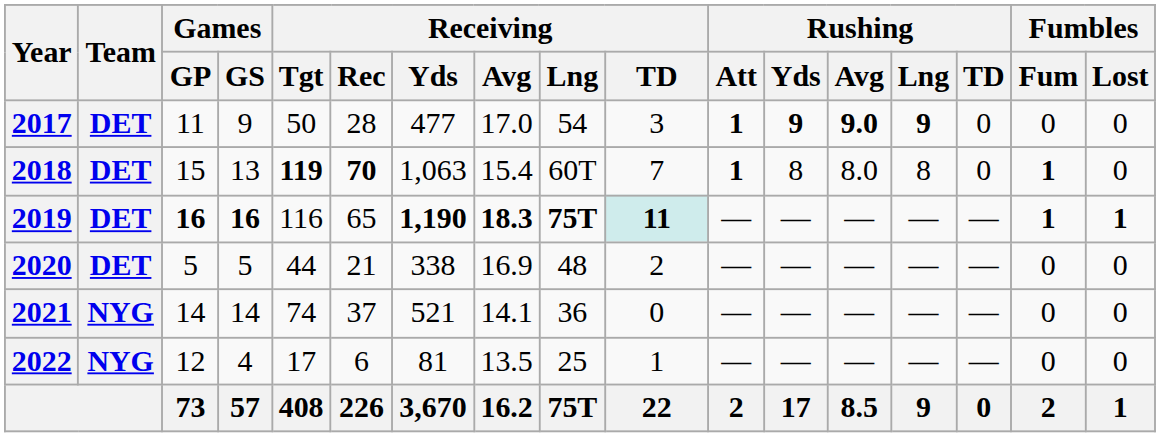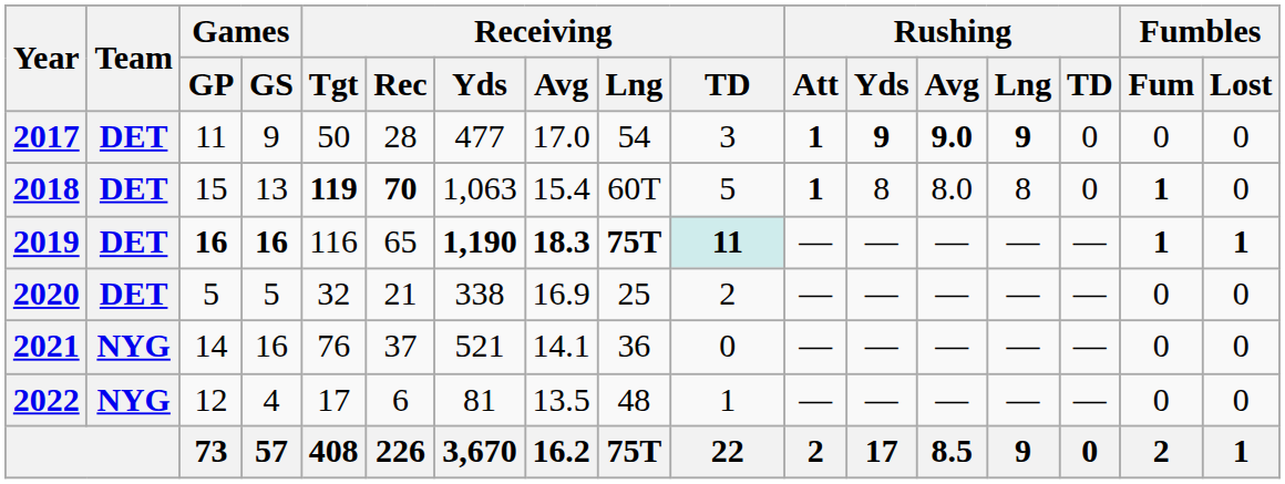 <table class="wikitable" style="text-align:center">
 <tr>
 <th rowspan="2">Year</th>
 <th rowspan="2">Team</th>
 <th colspan="2">Games</th>
 <th colspan="6">Receiving</th>
 <th colspan="5">Rushing</th>
 <th colspan="2">Fumbles</th>
 </tr>
 <tr>
 <th>GP</th>
 <th>GS</th>
 <th>Tgt</th>
 <th>Rec</th>
 <th>Yds</th>
 <th>Avg</th>
 <th>Lng</th>
 <th>TD</th>
 <th>Att</th>
 <th>Yds</th>
 <th>Avg</th>
 <th>Lng</th>
 <th>TD</th>
 <th>Fum</th>
 <th>Lost</th>
 </tr>
 <tr>
 <th><a href='#'>2017</a></th>
 <th><a href='#'>DET</a></th>
 <td>11</td>
 <td>9</td>
 <td>50</td>
 <td>28</td>
 <td>477</td>
 <td>17.0</td>
 <td>54</td>
 <td>3</td>
 <td><strong>1</strong></td>
 <td><strong>9</strong></td>
 <td><strong>9.0</strong></td>
 <td><strong>9</strong></td>
 <td>0</td>
 <td>0</td>
 <td>0</td>
 </tr>
 <tr>
 <th><a href='#'>2018</a></th>
 <th><a href='#'>DET</a></th>
 <td>15</td>
 <td>13</td>
 <td><strong>119</strong></td>
 <td><strong>70</strong></td>
 <td>1,063</td>
 <td>15.4</td>
 <td>60T</td>
-<td>7</td>
+<td>5</td>
 <td><strong>1</strong></td>
 <td>8</td>
 <td>8.0</td>
 <td>8</td>
 <td 0>0</td>
 <td><strong>1</strong></td>
 <td>0</td>
 </tr>
 <tr>
 <th><a href='#'>2019</a></th>
 <th><a href='#'>DET</a></th>
 <td><strong>16</strong></td>
 <td><strong>16</strong></td>
 <td>116</td>
 <td>65</td>
 <td><strong>1,190</strong></td>
 <td><strong>18.3</strong></td>
 <td><strong>75T</strong></td>
 <td style="background:#cfecec; width:3em;"><strong>11</strong></td>
 <td>—</td>
 <td>—</td>
 <td>—</td>
 <td>—</td>
 <td>—</td>
 <td><strong>1</strong></td>
 <td><strong>1</strong></td>
 </tr>
 <tr>
 <th><a href='#'>2020</a></th>
 <th><a href='#'>DET</a></th>
 <td>5</td>
 <td>5</td>
-<td>44</td>
+<td>32</td>
 <td>21</td>
 <td>338</td>
 <td>16.9</td>
-<td>48</td>
+<td>25</td>
 <td>2</td>
 <td>—</td>
 <td>—</td>
 <td>—</td>
 <td>—</td>
 <td —>—</td>
 <td>0</td>
 <td>0</td>
 </tr>
 <tr>
 <th><a href='#'>2021</a></th>
 <th><a href='#'>NYG</a></th>
 <td>14</td>
-<td>14</td>
-<td>74</td>
+<td>16</td>
+<td>76</td>
 <td>37</td>
 <td>521</td>
 <td>14.1</td>
 <td>36</td>
 <td>0</td>
 <td>—</td>
 <td>—</td>
 <td>—</td>
 <td>—</td>
 <td —>—</td>
 <td>0</td>
 <td>0</td>
 </tr>
 <tr>
 <th><a href='#'>2022</a></th>
 <th><a href='#'>NYG</a></th>
 <td>12</td>
 <td>4</td>
 <td>17</td>
 <td>6</td>
 <td>81</td>
 <td>13.5</td>
-<td>25</td>
+<td>48</td>
 <td>1</td>
 <td>—</td>
 <td>—</td>
 <td>—</td>
 <td>—</td>
 <td —>—</td>
 <td>0</td>
 <td>0</td>
 </tr>
 <tr>
 <th colspan="2"></th>
 <th>73</th>
 <th>57</th>
 <th>408</th>
 <th>226</th>
 <th>3,670</th>
 <th>16.2</th>
 <th>75T</th>
 <th>22</th>
 <th>2</th>
 <th>17</th>
 <th>8.5</th>
 <th>9</th>
 <th>0</th>
 <th>2</th>
 <th>1</th>
 </tr>
 </table>
